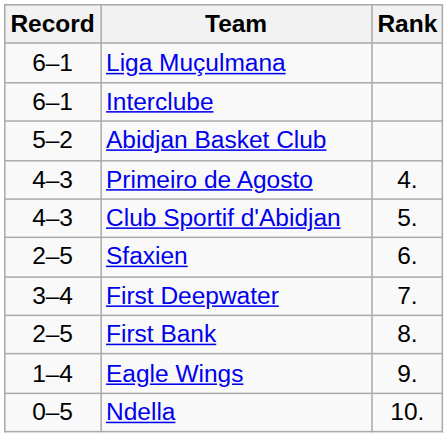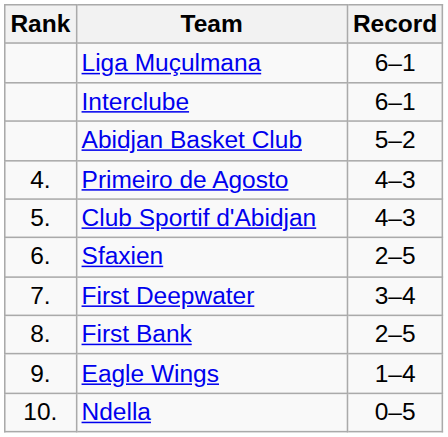 <table class="wikitable" style="text-align:center">
 <tr>
+<th>Rank</th>
+<th width=170>Team</th>
 <th>Record</th>
-<th width=170>Team</th>
-<th>Rank</th>
 </tr>
 <tr>
+<td></td>
+<td align=left> <a href='#'>Liga Muçulmana</a></td>
 <td>6–1</td>
-<td align=left> <a href='#'>Liga Muçulmana</a></td>
-<td></td>
 </tr>
 <tr>
+<td></td>
+<td align=left> <a href='#'>Interclube</a></td>
 <td>6–1</td>
-<td align=left> <a href='#'>Interclube</a></td>
-<td></td>
 </tr>
 <tr>
+<td></td>
+<td align=left> <a href='#'>Abidjan Basket Club</a></td>
 <td>5–2</td>
-<td align=left> <a href='#'>Abidjan Basket Club</a></td>
-<td></td>
 </tr>
 <tr>
+<td>4.</td>
+<td align=left> <a href='#'>Primeiro de Agosto</a></td>
 <td>4–3</td>
-<td align=left> <a href='#'>Primeiro de Agosto</a></td>
-<td>4.</td>
 </tr>
 <tr>
+<td>5.</td>
+<td align=left> <a href='#'>Club Sportif d'Abidjan</a></td>
 <td>4–3</td>
-<td align=left> <a href='#'>Club Sportif d'Abidjan</a></td>
-<td>5.</td>
 </tr>
 <tr>
+<td>6.</td>
+<td align=left> <a href='#'>Sfaxien</a></td>
 <td>2–5</td>
-<td align=left> <a href='#'>Sfaxien</a></td>
-<td>6.</td>
 </tr>
 <tr>
+<td>7.</td>
+<td align=left> <a href='#'>First Deepwater</a></td>
 <td>3–4</td>
-<td align=left> <a href='#'>First Deepwater</a></td>
-<td>7.</td>
 </tr>
 <tr>
+<td>8.</td>
+<td align=left> <a href='#'>First Bank</a></td>
 <td>2–5</td>
-<td align=left> <a href='#'>First Bank</a></td>
-<td>8.</td>
 </tr>
 <tr>
+<td>9.</td>
+<td align=left> <a href='#'>Eagle Wings</a></td>
 <td>1–4</td>
-<td align=left> <a href='#'>Eagle Wings</a></td>
-<td>9.</td>
 </tr>
 <tr>
+<td>10.</td>
+<td align=left> <a href='#'>Ndella</a></td>
 <td>0–5</td>
-<td align=left> <a href='#'>Ndella</a></td>
-<td>10.</td>
 </tr>
 </table>
